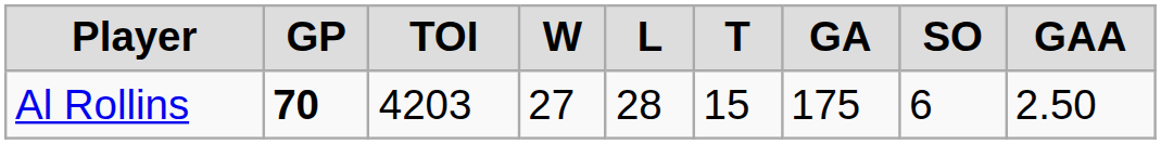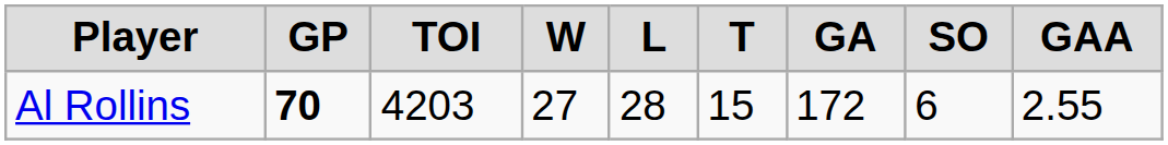 <table class="wikitable" width="50%">
 <tr align="center"  bgcolor="#dddddd">
 <td><strong>Player</strong></td>
 <td><strong>GP</strong></td>
 <td><strong>TOI</strong></td>
 <td><strong>W</strong></td>
 <td><strong>L</strong></td>
 <td><strong>T</strong></td>
 <td><strong>GA</strong></td>
 <td><strong>SO</strong></td>
 <td><strong>GAA</strong></td>
 </tr>
 <tr>
 <td><a href='#'>Al Rollins</a></td>
 <td><strong>70</strong></td>
 <td>4203</td>
 <td>27</td>
 <td>28</td>
 <td>15</td>
-<td>175</td>
+<td>172</td>
 <td>6</td>
-<td>2.50</td>
+<td>2.55</td>
 </tr>
 </table>
